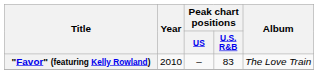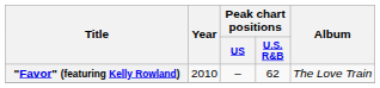 <table class="wikitable plainrowheaders" style="text-align:center;" border="1">
 <tr>
 <th scope="col" rowspan="2" style="width:15em;">Title</th>
 <th scope="col" rowspan="2">Year</th>
 <th scope="col" colspan="2">Peak chart positions</th>
 <th scope="col" rowspan="2">Album</th>
 </tr>
 <tr>
 <th scope="col" style="width:3em;font-size:85%;"><a href='#'>US</a></th>
 <th scope="col" style="width:3em;font-size:85%;"><a href='#'>U.S. R&B</a></th>
 </tr>
 <tr>
 <th scope="row">"<a href='#'>Favor</a>" <small>(featuring <a href='#'>Kelly Rowland</a>)</small></th>
 <td rowspan="1">2010</td>
 <td>–</td>
-<td>83</td>
+<td>62</td>
 <td align="center" rowspan="1"><em>The Love Train</em></td>
 </tr>
 <tr>
 </tr>
 </table>
